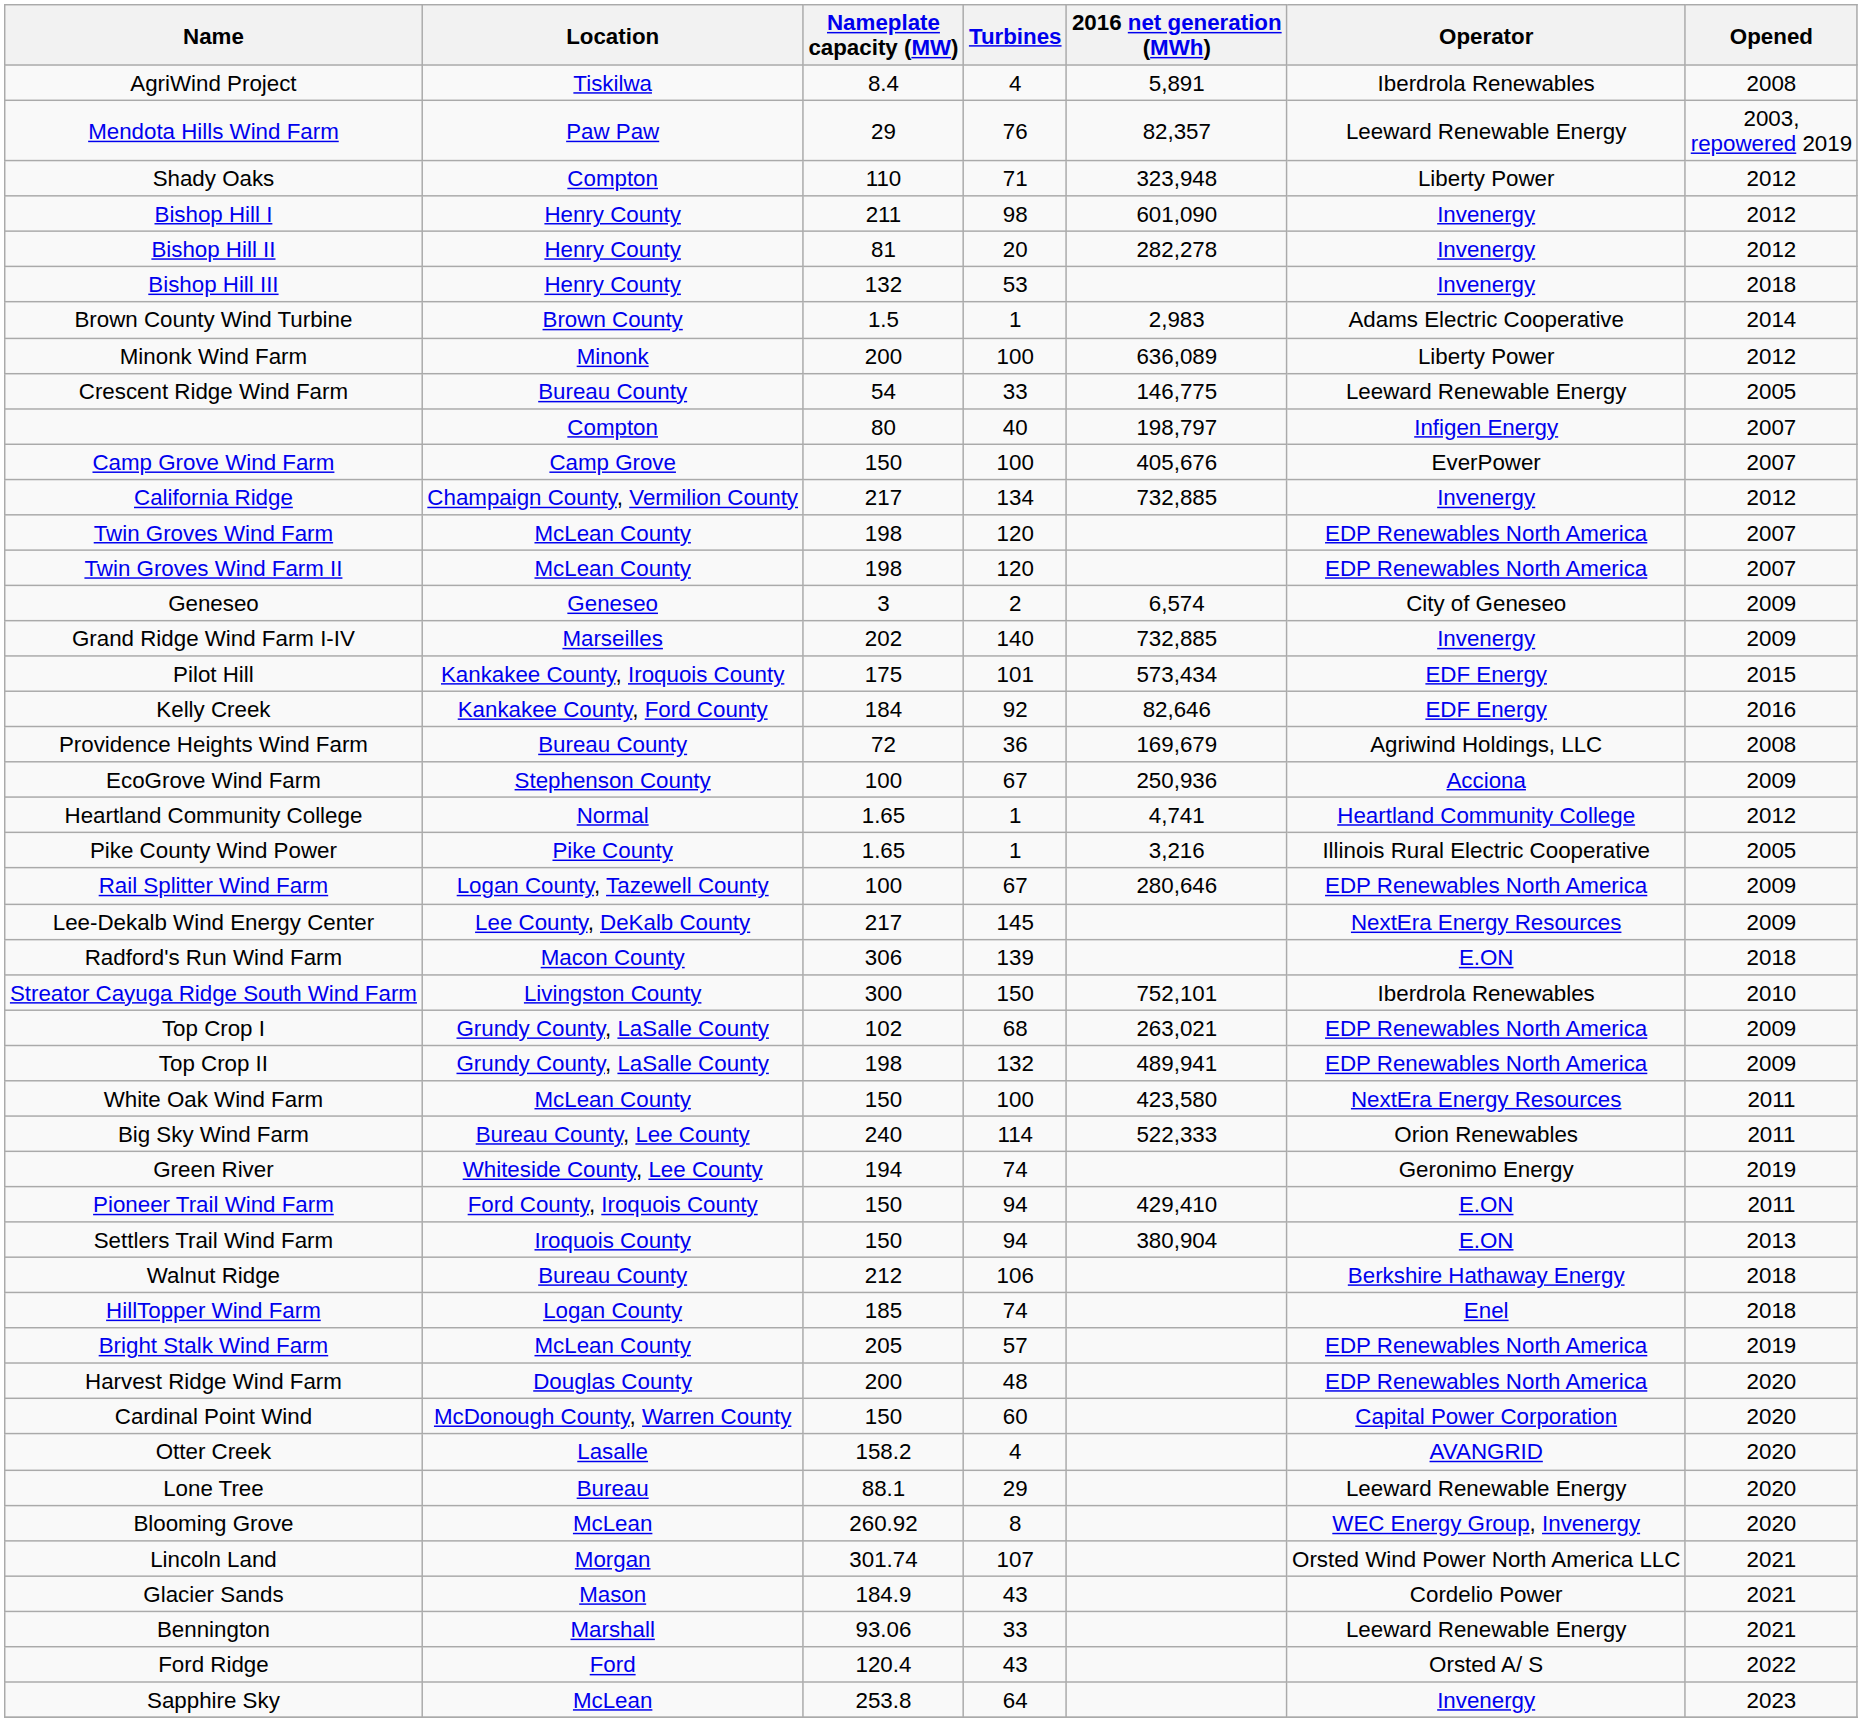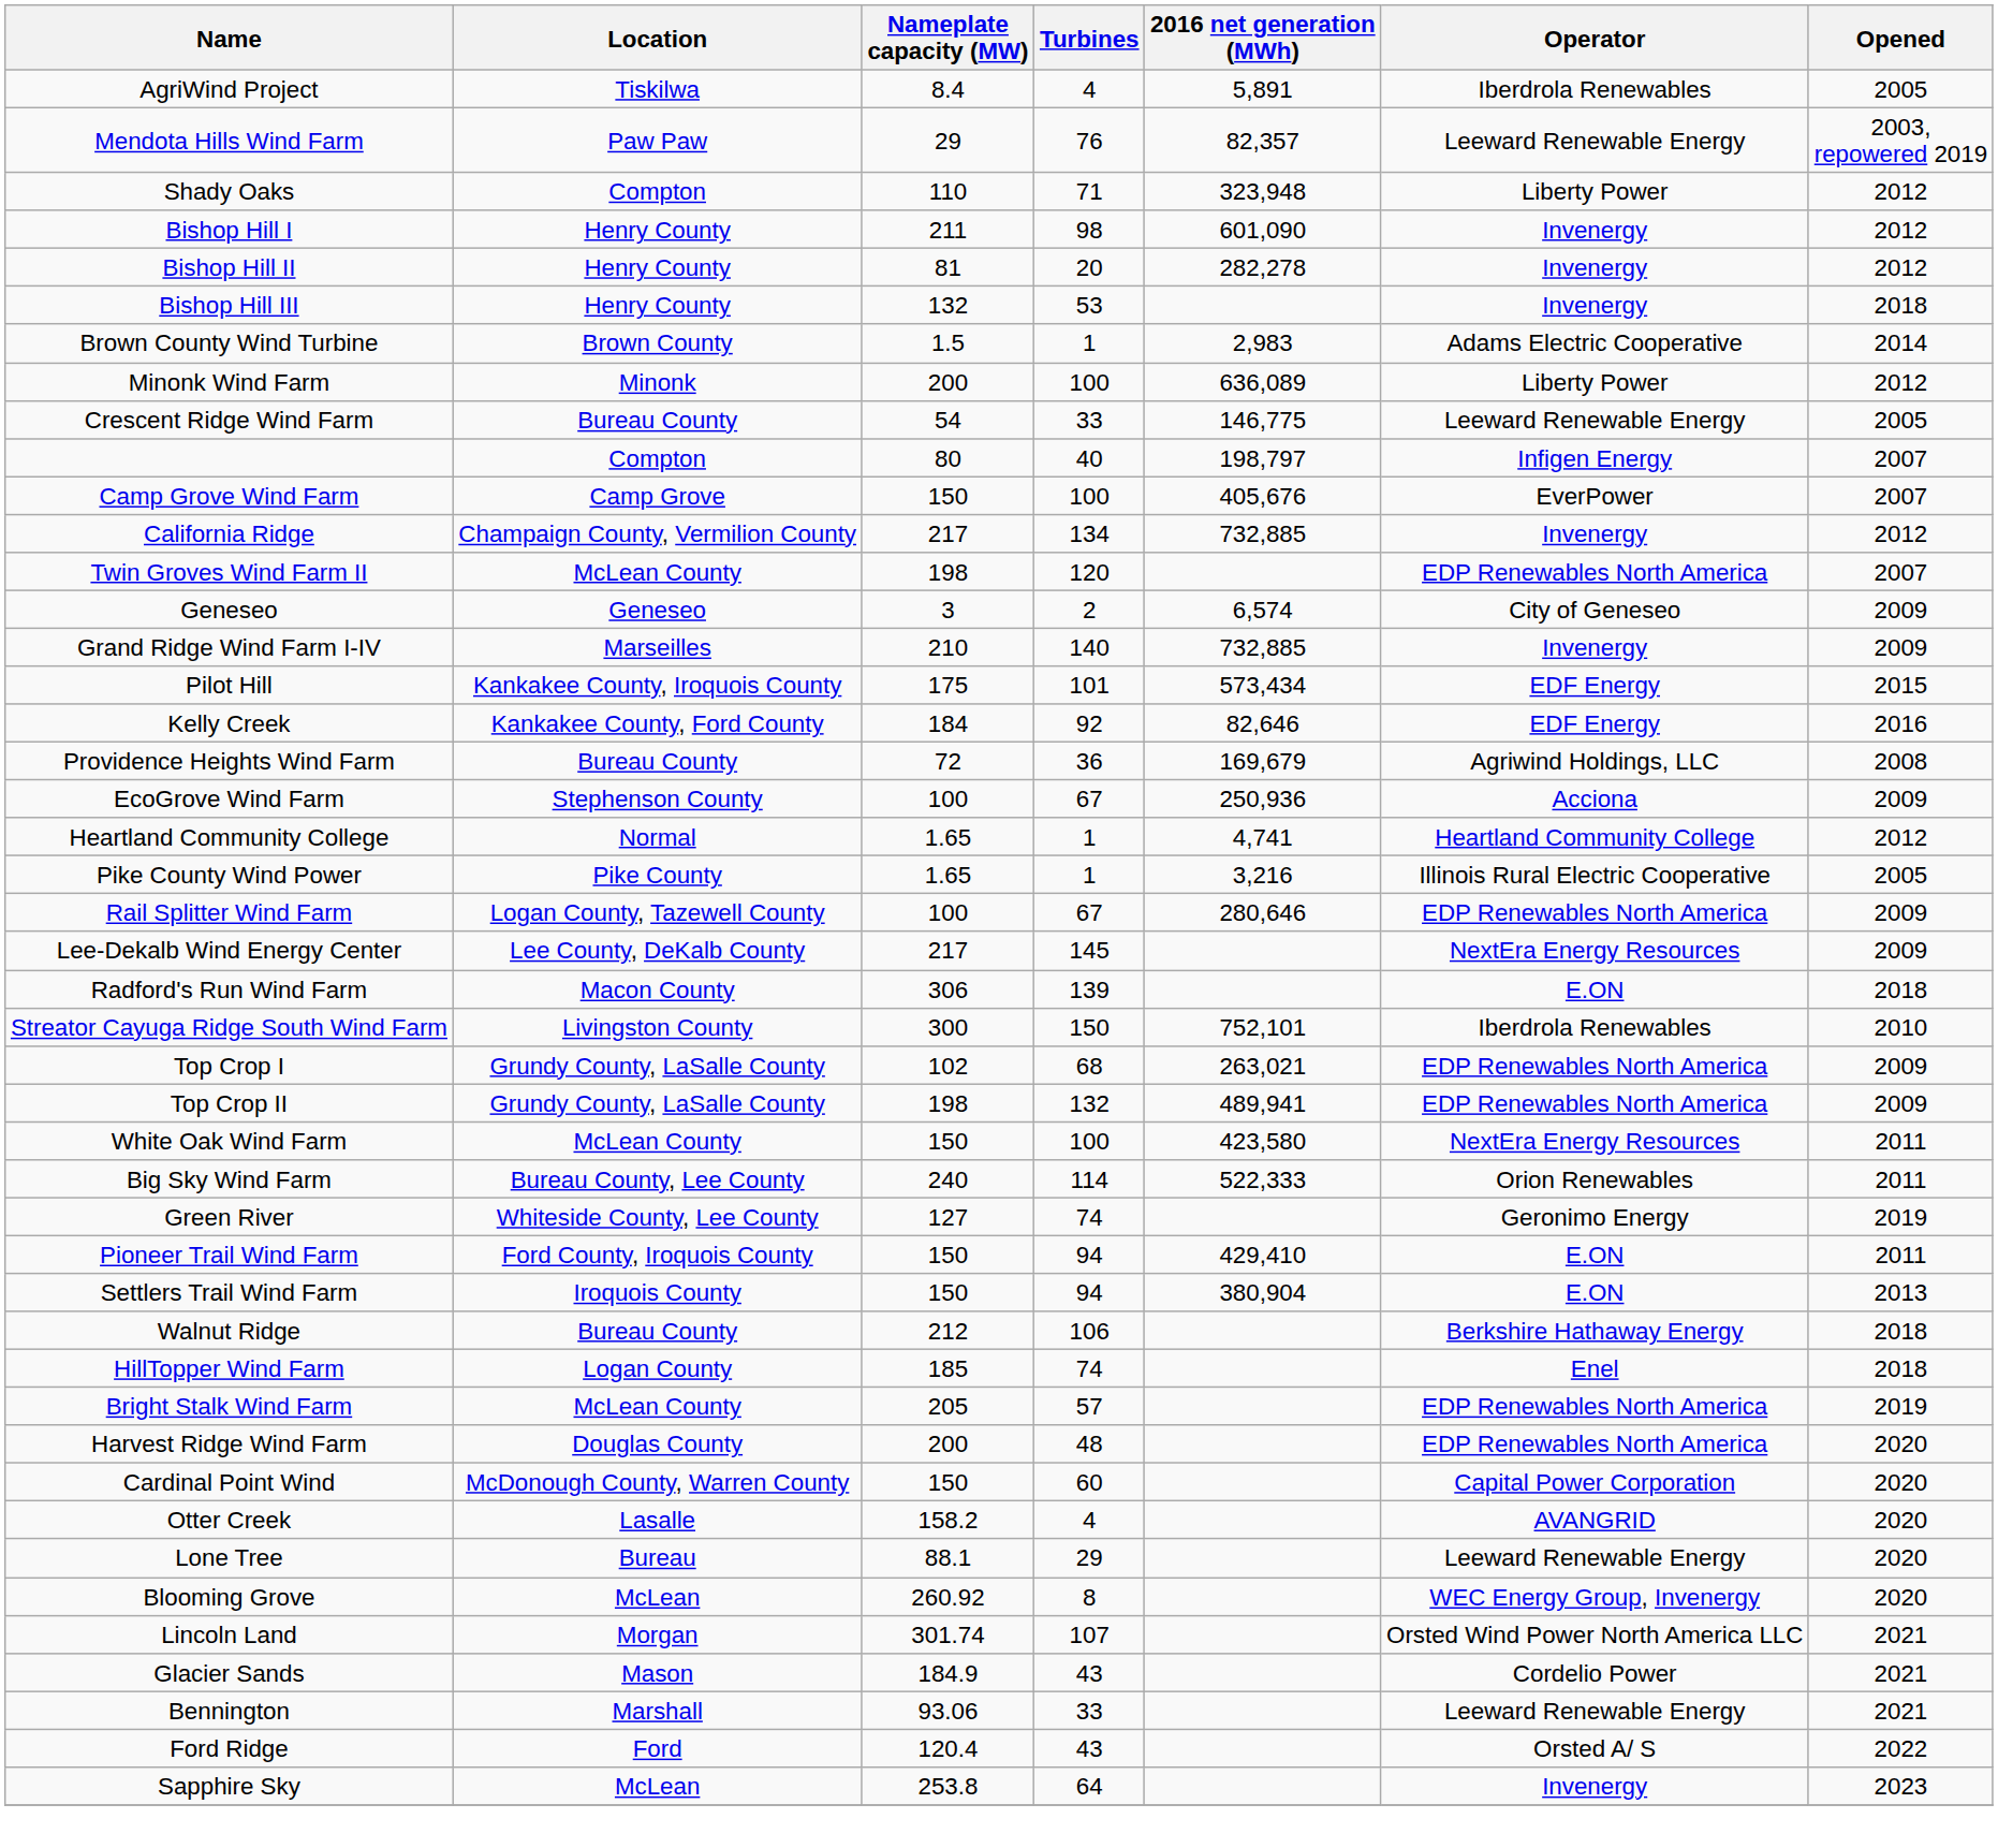 <table class="wikitable sortable" style="font-size:95%; text-align:center;">
 <tr>
 <th>Name</th>
 <th>Location</th>
 <th><a href='#'>Nameplate</a><br>capacity (<a href='#'>MW</a>)</th>
 <th><a href='#'>Turbines</a></th>
 <th data-sort-type="number">2016 <a href='#'>net generation</a><br> (<a href='#'>MWh</a>)</th>
 <th>Operator</th>
 <th>Opened</th>
 </tr>
 <tr>
 <td>AgriWind Project</td>
 <td><a href='#'>Tiskilwa</a></td>
 <td>8.4</td>
 <td>4</td>
 <td>5,891</td>
 <td>Iberdrola Renewables</td>
-<td>2008</td>
+<td>2005</td>
 </tr>
 <tr>
 <td><a href='#'>Mendota Hills Wind Farm</a></td>
 <td><a href='#'>Paw Paw</a></td>
 <td>29</td>
 <td>76</td>
 <td>82,357</td>
 <td>Leeward Renewable Energy</td>
 <td>2003,<br> <a href='#'>repowered</a> 2019</td>
 </tr>
 <tr>
 <td>Shady Oaks</td>
 <td><a href='#'>Compton</a></td>
 <td>110</td>
 <td>71</td>
 <td>323,948</td>
 <td>Liberty Power</td>
 <td>2012</td>
 </tr>
 <tr>
 <td><a href='#'>Bishop Hill I</a></td>
 <td><a href='#'>Henry County</a></td>
 <td>211</td>
 <td>98</td>
 <td>601,090</td>
 <td><a href='#'>Invenergy</a></td>
 <td>2012</td>
 </tr>
 <tr>
 <td><a href='#'>Bishop Hill II</a></td>
 <td><a href='#'>Henry County</a></td>
 <td>81</td>
 <td>20</td>
 <td>282,278</td>
 <td><a href='#'>Invenergy</a></td>
 <td>2012</td>
 </tr>
 <tr>
 <td><a href='#'>Bishop Hill III</a></td>
 <td><a href='#'>Henry County</a></td>
 <td>132</td>
 <td>53</td>
 <td></td>
 <td><a href='#'>Invenergy</a></td>
 <td>2018</td>
 </tr>
 <tr>
 <td>Brown County Wind Turbine</td>
 <td><a href='#'>Brown County</a></td>
 <td>1.5</td>
 <td>1</td>
 <td>2,983</td>
 <td>Adams Electric Cooperative</td>
 <td>2014</td>
 </tr>
 <tr>
 <td>Minonk Wind Farm</td>
 <td><a href='#'>Minonk</a></td>
 <td>200</td>
 <td>100</td>
 <td>636,089</td>
 <td>Liberty Power</td>
 <td>2012</td>
 </tr>
 <tr>
 <td>Crescent Ridge Wind Farm</td>
 <td><a href='#'>Bureau County</a></td>
 <td>54</td>
 <td>33</td>
 <td>146,775</td>
 <td>Leeward Renewable Energy</td>
 <td>2005</td>
 </tr>
 <tr>
 <td></td>
 <td><a href='#'>Compton</a></td>
 <td>80</td>
 <td>40</td>
 <td>198,797</td>
 <td><a href='#'>Infigen Energy</a></td>
 <td>2007</td>
 </tr>
 <tr>
 <td><a href='#'>Camp Grove Wind Farm</a></td>
 <td><a href='#'>Camp Grove</a></td>
 <td>150</td>
 <td>100</td>
 <td>405,676</td>
 <td>EverPower</td>
 <td>2007</td>
 </tr>
 <tr>
 <td><a href='#'>California Ridge</a></td>
 <td><a href='#'>Champaign County</a>, <a href='#'>Vermilion County</a></td>
 <td>217</td>
 <td>134</td>
 <td>732,885</td>
 <td><a href='#'>Invenergy</a></td>
 <td>2012</td>
 </tr>
 <tr>
-<td><a href='#'>Twin Groves Wind Farm</a></td>
-<td><a href='#'>McLean County</a></td>
-<td>198</td>
-<td>120</td>
-<td></td>
-<td><a href='#'>EDP Renewables North America</a></td>
-<td>2007</td>
-</tr>
-<tr>
 <td><a href='#'>Twin Groves Wind Farm II</a></td>
 <td><a href='#'>McLean County</a></td>
 <td>198</td>
 <td>120</td>
 <td></td>
 <td><a href='#'>EDP Renewables North America</a></td>
 <td>2007</td>
 </tr>
 <tr>
 <td>Geneseo</td>
 <td><a href='#'>Geneseo</a></td>
 <td>3</td>
 <td>2</td>
 <td>6,574</td>
 <td>City of Geneseo</td>
 <td>2009</td>
 </tr>
 <tr>
 <td>Grand Ridge Wind Farm I-IV</td>
 <td><a href='#'>Marseilles</a></td>
-<td>202</td>
+<td>210</td>
 <td>140</td>
 <td>732,885</td>
 <td><a href='#'>Invenergy</a></td>
 <td>2009</td>
 </tr>
 <tr>
 <td>Pilot Hill</td>
 <td><a href='#'>Kankakee County</a>, <a href='#'>Iroquois County</a></td>
 <td>175</td>
 <td>101</td>
 <td>573,434</td>
 <td><a href='#'>EDF Energy</a></td>
 <td>2015</td>
 </tr>
 <tr>
 <td>Kelly Creek</td>
 <td><a href='#'>Kankakee County</a>, <a href='#'>Ford County</a></td>
 <td>184</td>
 <td>92</td>
 <td>82,646</td>
 <td><a href='#'>EDF Energy</a></td>
 <td>2016</td>
 </tr>
 <tr>
 <td>Providence Heights Wind Farm</td>
 <td><a href='#'>Bureau County</a></td>
 <td>72</td>
 <td>36</td>
 <td>169,679</td>
 <td>Agriwind Holdings, LLC</td>
 <td>2008</td>
 </tr>
 <tr>
 <td>EcoGrove Wind Farm</td>
 <td><a href='#'>Stephenson County</a></td>
 <td>100</td>
 <td>67</td>
 <td>250,936</td>
 <td><a href='#'>Acciona</a></td>
 <td>2009</td>
 </tr>
 <tr>
 <td>Heartland Community College</td>
 <td><a href='#'>Normal</a></td>
 <td>1.65</td>
 <td>1</td>
 <td>4,741</td>
 <td><a href='#'>Heartland Community College</a></td>
 <td>2012</td>
 </tr>
 <tr>
 <td>Pike County Wind Power</td>
 <td><a href='#'>Pike County</a></td>
 <td>1.65</td>
 <td>1</td>
 <td>3,216</td>
 <td>Illinois Rural Electric Cooperative</td>
 <td>2005</td>
 </tr>
 <tr>
 <td><a href='#'>Rail Splitter Wind Farm</a></td>
 <td><a href='#'>Logan County</a>, <a href='#'>Tazewell County</a></td>
 <td>100</td>
 <td>67</td>
 <td>280,646</td>
 <td><a href='#'>EDP Renewables North America</a></td>
 <td>2009</td>
 </tr>
 <tr>
 <td>Lee-Dekalb Wind Energy Center</td>
 <td><a href='#'>Lee County</a>, <a href='#'>DeKalb County</a></td>
 <td>217</td>
 <td>145</td>
 <td></td>
 <td><a href='#'>NextEra Energy Resources</a></td>
 <td>2009</td>
 </tr>
 <tr>
 <td>Radford's Run Wind Farm</td>
 <td><a href='#'>Macon County</a></td>
 <td>306</td>
 <td>139</td>
 <td></td>
 <td><a href='#'>E.ON</a></td>
 <td>2018</td>
 </tr>
 <tr>
 <td><a href='#'>Streator Cayuga Ridge South Wind Farm</a></td>
 <td><a href='#'>Livingston County</a></td>
 <td>300</td>
 <td>150</td>
 <td>752,101</td>
 <td>Iberdrola Renewables</td>
 <td>2010</td>
 </tr>
 <tr>
 <td>Top Crop I</td>
 <td><a href='#'>Grundy County</a>, <a href='#'>LaSalle County</a></td>
 <td>102</td>
 <td>68</td>
 <td>263,021</td>
 <td><a href='#'>EDP Renewables North America</a></td>
 <td>2009</td>
 </tr>
 <tr>
 <td>Top Crop II</td>
 <td><a href='#'>Grundy County</a>, <a href='#'>LaSalle County</a></td>
 <td>198</td>
 <td>132</td>
 <td>489,941</td>
 <td><a href='#'>EDP Renewables North America</a></td>
 <td>2009</td>
 </tr>
 <tr>
 <td>White Oak Wind Farm</td>
 <td><a href='#'>McLean County</a></td>
 <td>150</td>
 <td>100</td>
 <td>423,580</td>
 <td><a href='#'>NextEra Energy Resources</a></td>
 <td>2011</td>
 </tr>
 <tr>
 <td>Big Sky Wind Farm</td>
 <td><a href='#'>Bureau County</a>, <a href='#'>Lee County</a></td>
 <td>240</td>
 <td>114</td>
 <td>522,333</td>
 <td>Orion Renewables</td>
 <td>2011</td>
 </tr>
 <tr>
 <td>Green River</td>
 <td><a href='#'>Whiteside County</a>, <a href='#'>Lee County</a></td>
-<td>194</td>
+<td>127</td>
 <td>74</td>
 <td></td>
 <td>Geronimo Energy</td>
 <td>2019</td>
 </tr>
 <tr>
 <td><a href='#'>Pioneer Trail Wind Farm</a></td>
 <td><a href='#'>Ford County</a>, <a href='#'>Iroquois County</a></td>
 <td>150</td>
 <td>94</td>
 <td>429,410</td>
 <td><a href='#'>E.ON</a></td>
 <td>2011</td>
 </tr>
 <tr>
 <td>Settlers Trail Wind Farm</td>
 <td><a href='#'>Iroquois County</a></td>
 <td>150</td>
 <td>94</td>
 <td>380,904</td>
 <td><a href='#'>E.ON</a></td>
 <td>2013</td>
 </tr>
 <tr>
 <td>Walnut Ridge</td>
 <td><a href='#'>Bureau County</a></td>
 <td>212</td>
 <td>106</td>
 <td></td>
 <td><a href='#'>Berkshire Hathaway Energy</a></td>
 <td>2018</td>
 </tr>
 <tr>
 <td><a href='#'>HillTopper Wind Farm</a></td>
 <td><a href='#'>Logan County</a></td>
 <td>185</td>
 <td>74</td>
 <td></td>
 <td><a href='#'>Enel</a></td>
 <td>2018</td>
 </tr>
 <tr>
 <td><a href='#'>Bright Stalk Wind Farm</a></td>
 <td><a href='#'>McLean County</a></td>
 <td>205</td>
 <td>57</td>
 <td></td>
 <td><a href='#'>EDP Renewables North America</a></td>
 <td>2019</td>
 </tr>
 <tr>
 <td>Harvest Ridge Wind Farm</td>
 <td><a href='#'>Douglas County</a></td>
 <td>200</td>
 <td>48</td>
 <td></td>
 <td><a href='#'>EDP Renewables North America</a></td>
 <td>2020</td>
 </tr>
 <tr>
 <td>Cardinal Point Wind</td>
 <td><a href='#'>McDonough County</a>, <a href='#'>Warren County</a></td>
 <td>150</td>
 <td>60</td>
 <td></td>
 <td><a href='#'>Capital Power Corporation</a></td>
 <td>2020</td>
 </tr>
 <tr>
 <td>Otter Creek</td>
 <td><a href='#'>Lasalle</a></td>
 <td>158.2</td>
 <td>4</td>
 <td></td>
 <td><a href='#'>AVANGRID</a></td>
 <td>2020</td>
 </tr>
 <tr>
 <td>Lone Tree</td>
 <td><a href='#'>Bureau</a></td>
 <td>88.1</td>
 <td>29</td>
 <td></td>
 <td>Leeward Renewable Energy</td>
 <td>2020</td>
 </tr>
 <tr>
 <td>Blooming Grove</td>
 <td><a href='#'>McLean</a></td>
 <td>260.92</td>
 <td>8</td>
 <td></td>
 <td><a href='#'>WEC Energy Group</a>, <a href='#'>Invenergy</a></td>
 <td>2020</td>
 </tr>
 <tr>
 <td>Lincoln Land</td>
 <td><a href='#'>Morgan</a></td>
 <td>301.74</td>
 <td>107</td>
 <td></td>
 <td>Orsted Wind Power North America LLC</td>
 <td>2021</td>
 </tr>
 <tr>
 <td>Glacier Sands</td>
 <td><a href='#'>Mason</a></td>
 <td>184.9</td>
 <td>43</td>
 <td></td>
 <td>Cordelio Power</td>
 <td>2021</td>
 </tr>
 <tr>
 <td>Bennington</td>
 <td><a href='#'>Marshall</a></td>
 <td>93.06</td>
 <td>33</td>
 <td></td>
 <td>Leeward Renewable Energy</td>
 <td>2021</td>
 </tr>
 <tr>
 <td>Ford Ridge</td>
 <td><a href='#'>Ford</a></td>
 <td>120.4</td>
 <td>43</td>
 <td></td>
 <td>Orsted A/ S</td>
 <td>2022</td>
 </tr>
 <tr>
 <td>Sapphire Sky</td>
 <td><a href='#'>McLean</a></td>
 <td>253.8</td>
 <td>64</td>
 <td></td>
 <td><a href='#'>Invenergy</a></td>
 <td>2023</td>
 </tr>
 <tr>
 </tr>
 </table>
